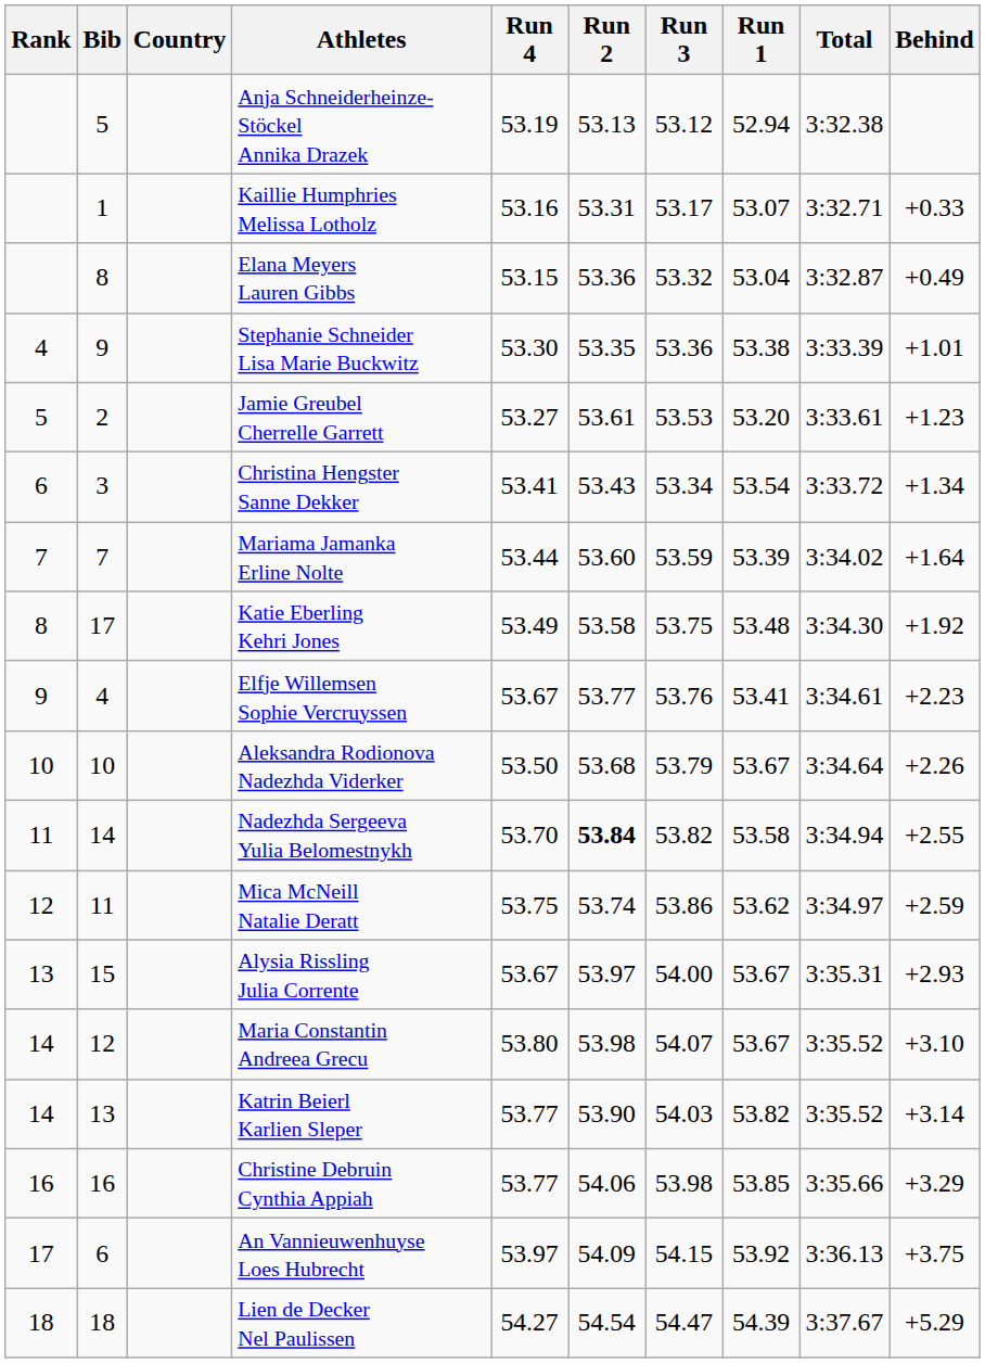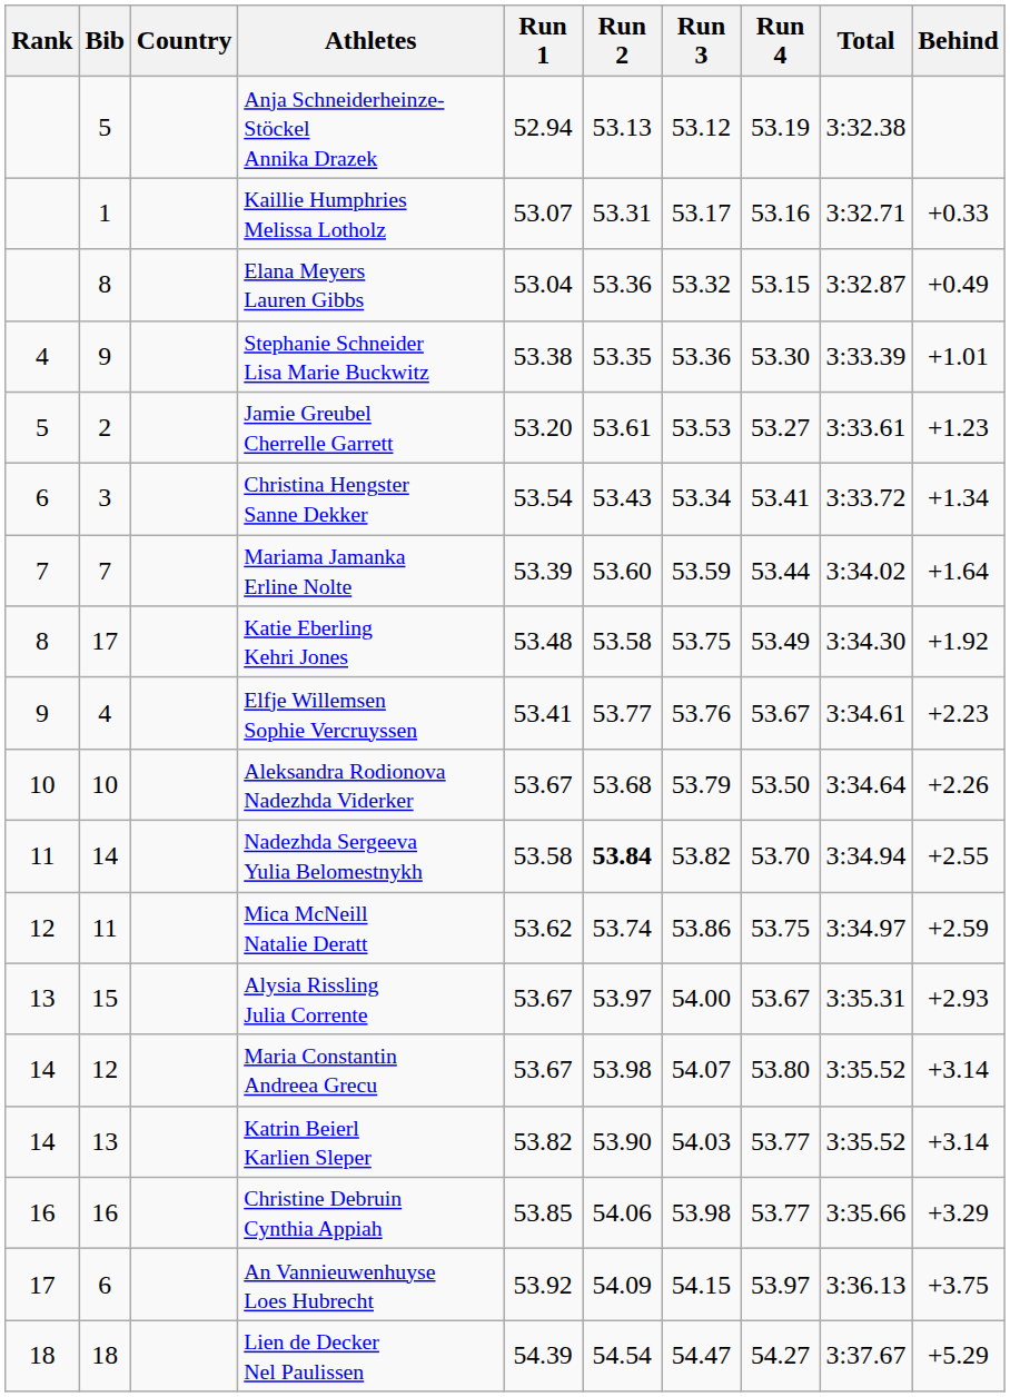 <table class="wikitable sortable" style="text-align:center">
 <tr>
 <th>Rank</th>
 <th>Bib</th>
 <th>Country</th>
 <th>Athletes</th>
-<th>Run 4</th>
+<th>Run 1</th>
 <th>Run 2</th>
 <th>Run 3</th>
-<th>Run 1</th>
+<th>Run 4</th>
 <th>Total</th>
 <th>Behind</th>
 </tr>
 <tr>
 <td></td>
 <td>5</td>
 <td align=left></td>
 <td align=left><small><a href='#'>Anja Schneiderheinze-Stöckel</a><br><a href='#'>Annika Drazek</a></small></td>
-<td>53.19</td>
+<td>52.94</td>
 <td>53.13</td>
 <td>53.12</td>
-<td>52.94</td>
+<td>53.19</td>
 <td>3:32.38</td>
 <td></td>
 </tr>
 <tr>
 <td></td>
 <td>1</td>
 <td align=left></td>
 <td align=left><small><a href='#'>Kaillie Humphries</a><br><a href='#'>Melissa Lotholz</a></small></td>
-<td>53.16</td>
+<td>53.07</td>
 <td>53.31</td>
 <td>53.17</td>
-<td>53.07</td>
+<td>53.16</td>
 <td>3:32.71</td>
 <td>+0.33</td>
 </tr>
 <tr>
 <td></td>
 <td>8</td>
 <td align=left></td>
 <td align=left><small><a href='#'>Elana Meyers</a><br><a href='#'>Lauren Gibbs</a></small></td>
-<td>53.15</td>
+<td>53.04</td>
 <td>53.36</td>
 <td>53.32</td>
-<td>53.04</td>
+<td>53.15</td>
 <td>3:32.87</td>
 <td>+0.49</td>
 </tr>
 <tr>
 <td>4</td>
 <td>9</td>
 <td align=left></td>
 <td align=left><small><a href='#'>Stephanie Schneider</a><br><a href='#'>Lisa Marie Buckwitz</a></small></td>
-<td>53.30</td>
+<td>53.38</td>
 <td>53.35</td>
 <td>53.36</td>
-<td>53.38</td>
+<td>53.30</td>
 <td>3:33.39</td>
 <td>+1.01</td>
 </tr>
 <tr>
 <td>5</td>
 <td>2</td>
 <td align=left></td>
 <td align=left><small><a href='#'>Jamie Greubel</a><br><a href='#'>Cherrelle Garrett</a></small></td>
-<td>53.27</td>
+<td>53.20</td>
 <td>53.61</td>
 <td>53.53</td>
-<td>53.20</td>
+<td>53.27</td>
 <td>3:33.61</td>
 <td>+1.23</td>
 </tr>
 <tr>
 <td>6</td>
 <td>3</td>
 <td align=left></td>
 <td align=left><small><a href='#'>Christina Hengster</a><br><a href='#'>Sanne Dekker</a></small></td>
-<td>53.41</td>
+<td>53.54</td>
 <td>53.43</td>
 <td>53.34</td>
-<td>53.54</td>
+<td>53.41</td>
 <td>3:33.72</td>
 <td>+1.34</td>
 </tr>
 <tr>
 <td>7</td>
 <td>7</td>
 <td align=left></td>
 <td align=left><small><a href='#'>Mariama Jamanka</a><br><a href='#'>Erline Nolte</a></small></td>
-<td>53.44</td>
+<td>53.39</td>
 <td>53.60</td>
 <td>53.59</td>
-<td>53.39</td>
+<td>53.44</td>
 <td>3:34.02</td>
 <td>+1.64</td>
 </tr>
 <tr>
 <td>8</td>
 <td>17</td>
 <td align=left></td>
 <td align=left><small><a href='#'>Katie Eberling</a><br><a href='#'>Kehri Jones</a></small></td>
-<td>53.49</td>
+<td>53.48</td>
 <td>53.58</td>
 <td>53.75</td>
-<td>53.48</td>
+<td>53.49</td>
 <td>3:34.30</td>
 <td>+1.92</td>
 </tr>
 <tr>
 <td>9</td>
 <td>4</td>
 <td align=left></td>
 <td align=left><small><a href='#'>Elfje Willemsen</a><br><a href='#'>Sophie Vercruyssen</a></small></td>
-<td>53.67</td>
+<td>53.41</td>
 <td>53.77</td>
 <td>53.76</td>
-<td>53.41</td>
+<td>53.67</td>
 <td>3:34.61</td>
 <td>+2.23</td>
 </tr>
 <tr>
 <td>10</td>
 <td>10</td>
 <td align=left></td>
 <td align=left><small><a href='#'>Aleksandra Rodionova</a><br><a href='#'>Nadezhda Viderker</a></small></td>
-<td>53.50</td>
+<td>53.67</td>
 <td>53.68</td>
 <td>53.79</td>
-<td>53.67</td>
+<td>53.50</td>
 <td>3:34.64</td>
 <td>+2.26</td>
 </tr>
 <tr>
 <td>11</td>
 <td>14</td>
 <td align=left></td>
 <td align=left><small><a href='#'>Nadezhda Sergeeva</a><br><a href='#'>Yulia Belomestnykh</a></small></td>
-<td>53.70</td>
+<td>53.58</td>
 <td><strong>53.84</strong></td>
 <td>53.82</td>
-<td>53.58</td>
+<td>53.70</td>
 <td>3:34.94</td>
 <td>+2.55</td>
 </tr>
 <tr>
 <td>12</td>
 <td>11</td>
 <td align=left></td>
 <td align=left><small><a href='#'>Mica McNeill</a><br><a href='#'>Natalie Deratt</a></small></td>
-<td>53.75</td>
+<td>53.62</td>
 <td>53.74</td>
 <td>53.86</td>
-<td>53.62</td>
+<td>53.75</td>
 <td>3:34.97</td>
 <td>+2.59</td>
 </tr>
 <tr>
 <td>13</td>
 <td>15</td>
 <td align=left></td>
 <td align=left><small><a href='#'>Alysia Rissling</a><br><a href='#'>Julia Corrente</a></small></td>
 <td>53.67</td>
 <td>53.97</td>
 <td>54.00</td>
 <td>53.67</td>
 <td>3:35.31</td>
 <td>+2.93</td>
 </tr>
 <tr>
 <td>14</td>
 <td>12</td>
 <td align=left></td>
 <td align=left><small><a href='#'>Maria Constantin</a><br><a href='#'>Andreea Grecu</a></small></td>
-<td>53.80</td>
+<td>53.67</td>
 <td>53.98</td>
 <td>54.07</td>
-<td>53.67</td>
+<td>53.80</td>
 <td>3:35.52</td>
-<td>+3.10</td>
+<td>+3.14</td>
 </tr>
 <tr>
 <td>14</td>
 <td>13</td>
 <td align=left></td>
 <td align=left><small><a href='#'>Katrin Beierl</a><br><a href='#'>Karlien Sleper</a></small></td>
-<td>53.77</td>
+<td>53.82</td>
 <td>53.90</td>
 <td>54.03</td>
-<td>53.82</td>
+<td>53.77</td>
 <td>3:35.52</td>
 <td>+3.14</td>
 </tr>
 <tr>
 <td>16</td>
 <td>16</td>
 <td align=left></td>
 <td align=left><small><a href='#'>Christine Debruin</a><br><a href='#'>Cynthia Appiah</a></small></td>
-<td>53.77</td>
+<td>53.85</td>
 <td>54.06</td>
 <td>53.98</td>
-<td>53.85</td>
+<td>53.77</td>
 <td>3:35.66</td>
 <td>+3.29</td>
 </tr>
 <tr>
 <td>17</td>
 <td>6</td>
 <td align=left></td>
 <td align=left><small><a href='#'>An Vannieuwenhuyse</a><br><a href='#'>Loes Hubrecht</a></small></td>
-<td>53.97</td>
+<td>53.92</td>
 <td>54.09</td>
 <td>54.15</td>
-<td>53.92</td>
+<td>53.97</td>
 <td>3:36.13</td>
 <td>+3.75</td>
 </tr>
 <tr>
 <td>18</td>
 <td>18</td>
 <td align=left></td>
 <td align=left><small><a href='#'>Lien de Decker</a><br><a href='#'>Nel Paulissen</a></small></td>
-<td>54.27</td>
+<td>54.39</td>
 <td>54.54</td>
 <td>54.47</td>
-<td>54.39</td>
+<td>54.27</td>
 <td>3:37.67</td>
 <td>+5.29</td>
 </tr>
 </table>
